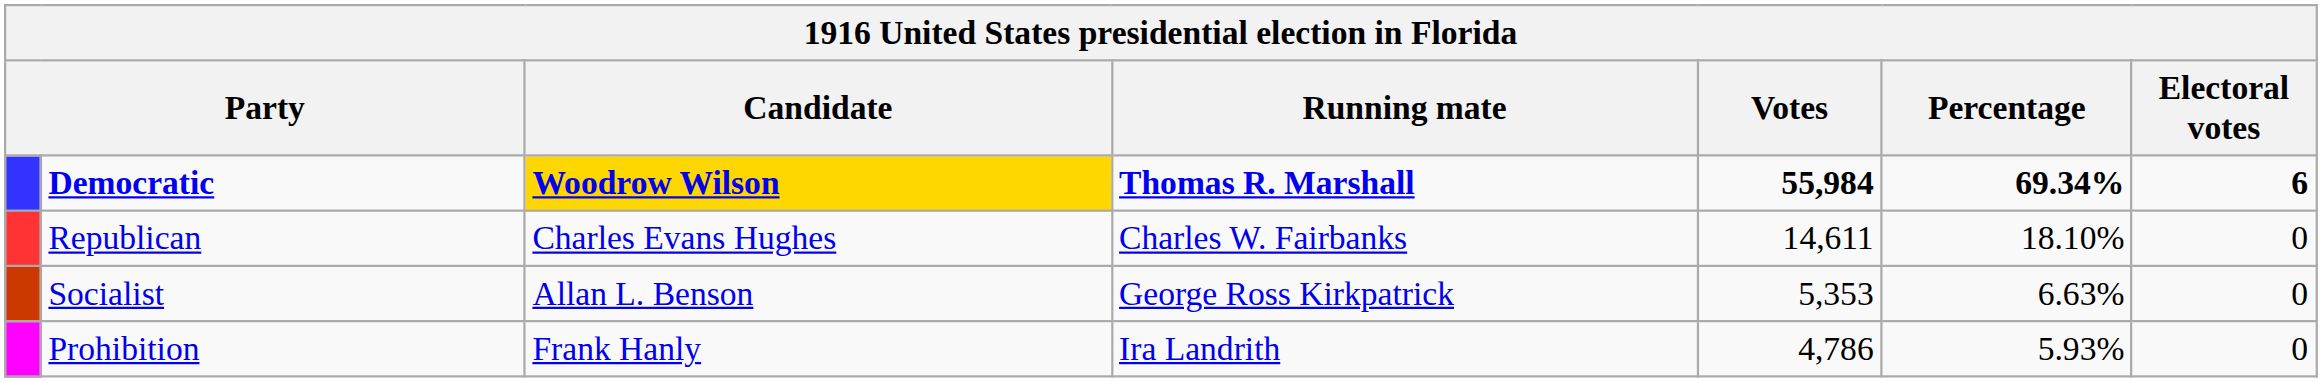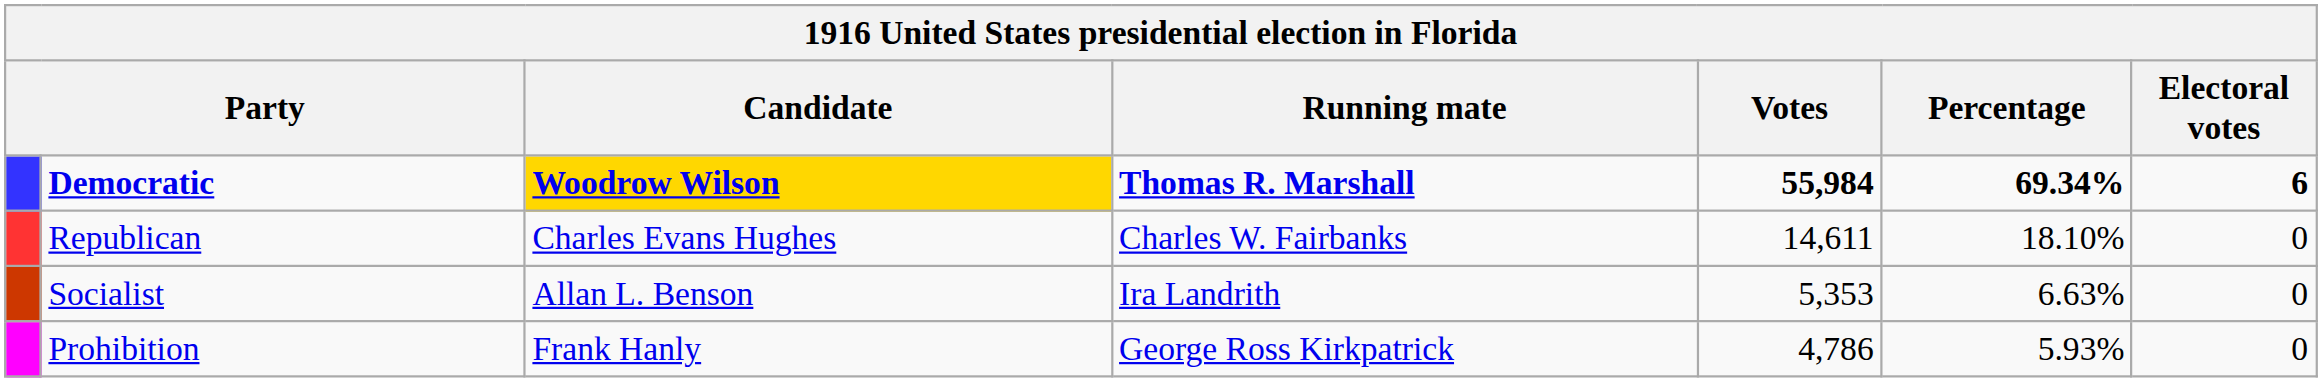 <table class="wikitable" style="font-size: 95%;">
 <tr>
 <th colspan="7">1916 United States presidential election in Florida</th>
 </tr>
 <tr>
 <th colspan="2" style="width: 15em">Party</th>
 <th style="width: 17em">Candidate</th>
 <th style="width: 17em">Running mate</th>
 <th style="width: 5em">Votes</th>
 <th style="width: 7em">Percentage</th>
 <th style="width: 5em">Electoral votes</th>
 </tr>
 <tr>
 <th style="background-color:#3333FF; width: 3px"></th>
 <td style="width: 130px"><strong><a href='#'>Democratic</a></strong></td>
 <td style="background: gold;"><strong><a href='#'>Woodrow Wilson</a></strong></td>
 <td><strong><a href='#'>Thomas R. Marshall</a></strong></td>
 <td align="right"><strong>55,984</strong></td>
 <td align="right"><strong>69.34%</strong></td>
 <td align="right"><strong>6</strong></td>
 </tr>
 <tr>
 <th style="background-color:#FF3333; width: 3px"></th>
 <td style="width: 130px"><a href='#'>Republican</a></td>
 <td><a href='#'>Charles Evans Hughes</a></td>
 <td><a href='#'>Charles W. Fairbanks</a></td>
 <td align="right">14,611</td>
 <td align="right">18.10%</td>
 <td align="right">0</td>
 </tr>
 <tr>
 <th style="background-color:#CD3700; width: 3px"></th>
 <td style="width: 130px"><a href='#'>Socialist</a></td>
 <td><a href='#'>Allan L. Benson</a></td>
-<td><a href='#'>George Ross Kirkpatrick</a></td>
+<td><a href='#'>Ira Landrith</a></td>
 <td align="right">5,353</td>
 <td align="right">6.63%</td>
 <td align="right">0</td>
 </tr>
 <tr>
 <th style="background-color:#FF00FF; width: 3px"></th>
 <td style="width: 130px"><a href='#'>Prohibition</a></td>
 <td><a href='#'>Frank Hanly</a></td>
-<td><a href='#'>Ira Landrith</a></td>
+<td><a href='#'>George Ross Kirkpatrick</a></td>
 <td align="right">4,786</td>
 <td align="right">5.93%</td>
 <td align="right">0</td>
 </tr>
 </table>
